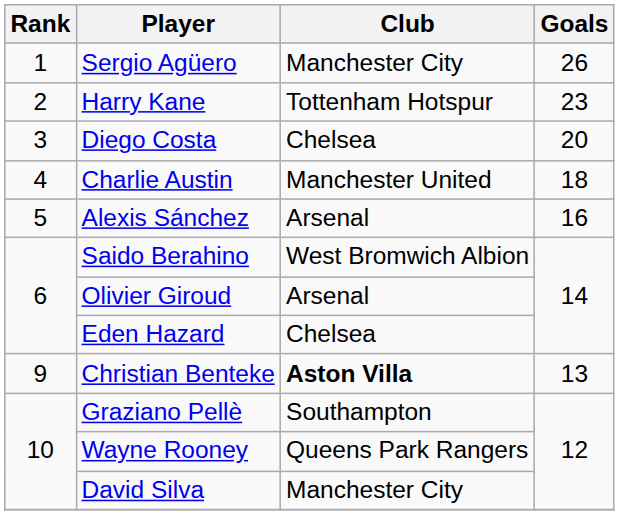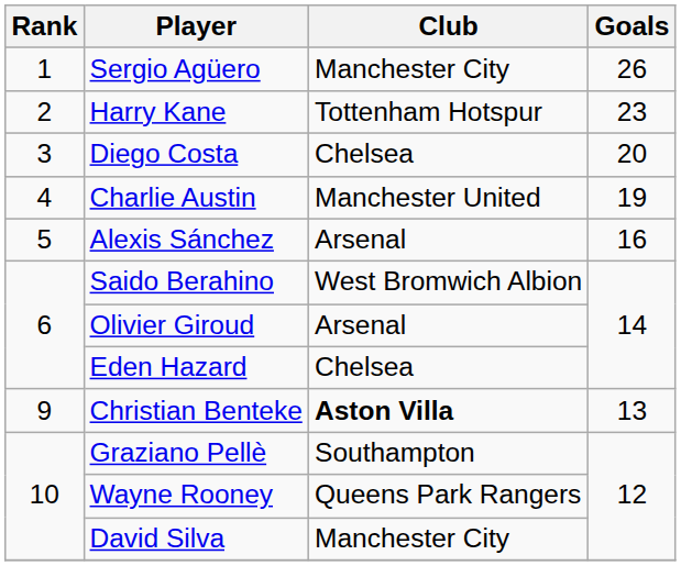 <table class="wikitable" style="text-align:center">
 <tr>
 <th>Rank</th>
 <th>Player</th>
 <th>Club</th>
 <th>Goals</th>
 </tr>
 <tr>
 <td>1</td>
 <td align="left"> <a href='#'>Sergio Agüero</a></td>
 <td align="left">Manchester City</td>
 <td>26</td>
 </tr>
 <tr>
 <td>2</td>
 <td align="left"> <a href='#'>Harry Kane</a></td>
 <td align="left">Tottenham Hotspur</td>
 <td>23</td>
 </tr>
 <tr>
 <td>3</td>
 <td align="left"> <a href='#'>Diego Costa</a></td>
 <td align="left">Chelsea</td>
 <td>20</td>
 </tr>
 <tr>
 <td>4</td>
 <td align="left"> <a href='#'>Charlie Austin</a></td>
 <td align="left">Manchester United</td>
-<td>18</td>
+<td>19</td>
 </tr>
 <tr>
 <td>5</td>
 <td align="left"> <a href='#'>Alexis Sánchez</a></td>
 <td align="left">Arsenal</td>
 <td>16</td>
 </tr>
 <tr>
 <td rowspan="3">6</td>
 <td align="left"> <a href='#'>Saido Berahino</a></td>
 <td align="left">West Bromwich Albion</td>
 <td rowspan="3">14</td>
 </tr>
 <tr>
 <td align="left"> <a href='#'>Olivier Giroud</a></td>
 <td align="left">Arsenal</td>
 </tr>
 <tr>
 <td align="left"> <a href='#'>Eden Hazard</a></td>
 <td align="left">Chelsea</td>
 </tr>
 <tr>
 <td>9</td>
 <td align="left"> <a href='#'>Christian Benteke</a></td>
 <td align="left"><strong>Aston Villa</strong></td>
 <td>13</td>
 </tr>
 <tr>
 <td rowspan="3">10</td>
 <td align="left"> <a href='#'>Graziano Pellè</a></td>
 <td align="left">Southampton</td>
 <td rowspan="3">12</td>
 </tr>
 <tr>
 <td align="left"> <a href='#'>Wayne Rooney</a></td>
 <td align="left">Queens Park Rangers</td>
 </tr>
 <tr>
 <td align="left"> <a href='#'>David Silva</a></td>
 <td align="left">Manchester City</td>
 </tr>
 <tr>
 </tr>
 </table>
